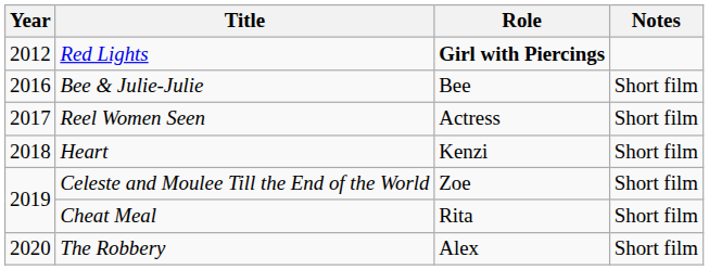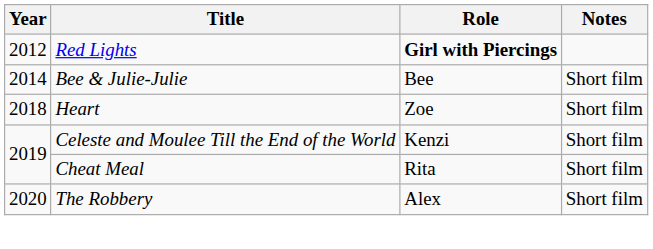 <table class="wikitable">
 <tr>
 <th>Year</th>
 <th>Title</th>
 <th>Role</th>
 <th>Notes</th>
 </tr>
 <tr>
 <td>2012</td>
 <td><em><a href='#'>Red Lights</a></em></td>
 <td><strong>Girl with Piercings</strong></td>
 <td></td>
 </tr>
 <tr>
-<td>2016</td>
+<td>2014</td>
 <td><em>Bee & Julie-Julie</em></td>
 <td>Bee</td>
 <td>Short film</td>
 </tr>
 <tr>
-<td>2017</td>
-<td><em>Reel Women Seen</em></td>
-<td>Actress</td>
-<td>Short film</td>
-</tr>
-<tr>
 <td>2018</td>
 <td><em>Heart</em></td>
-<td>Kenzi</td>
+<td>Zoe</td>
 <td>Short film</td>
 </tr>
 <tr>
 <td rowspan="2">2019</td>
 <td><em>Celeste and Moulee Till the End of the World</em></td>
-<td>Zoe</td>
+<td>Kenzi</td>
 <td>Short film</td>
 </tr>
 <tr>
 <td><em>Cheat Meal</em></td>
 <td>Rita</td>
 <td>Short film</td>
 </tr>
 <tr>
 <td>2020</td>
 <td><em>The Robbery</em></td>
 <td>Alex</td>
 <td>Short film</td>
 </tr>
 </table>
